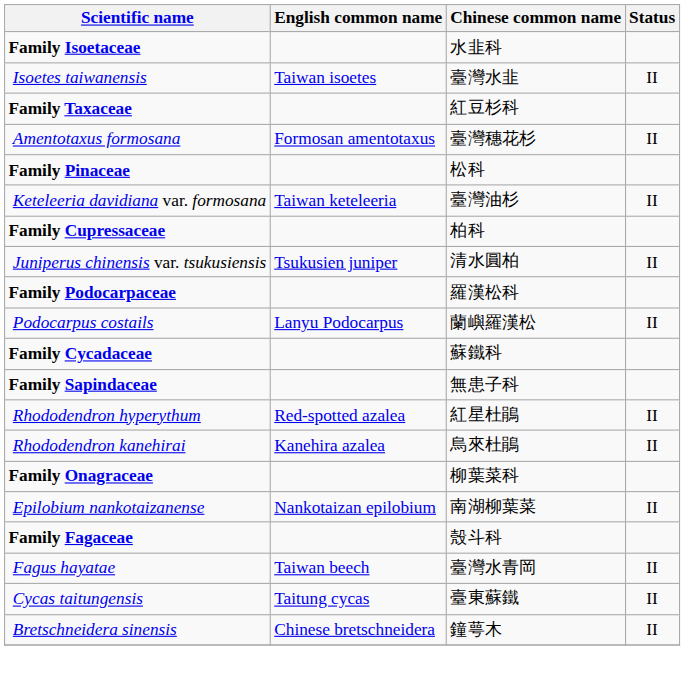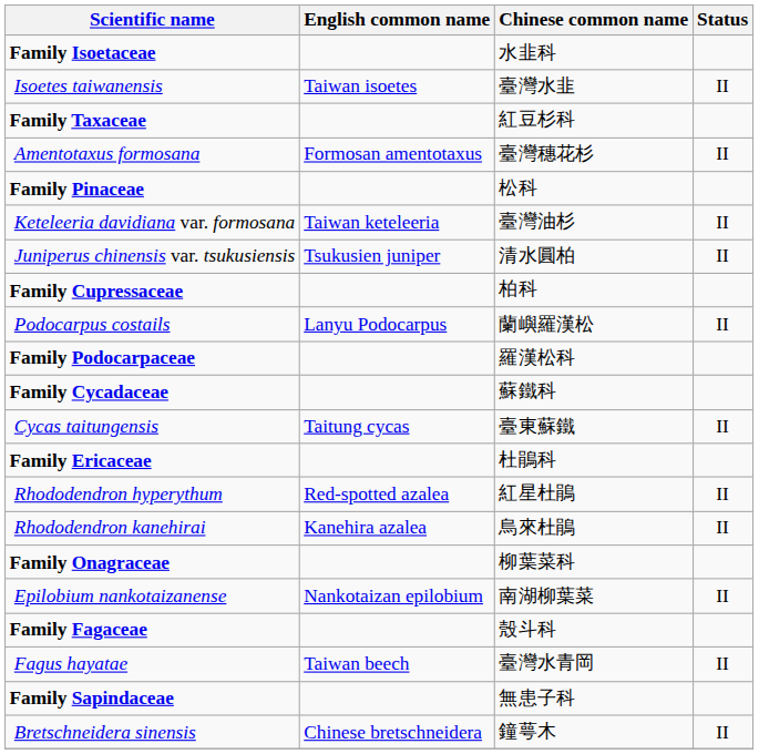 <table class="wikitable">
 <tr>
 <th><a href='#'>Scientific name</a></th>
 <th>English common name</th>
 <th>Chinese common name</th>
 <th>Status</th>
 </tr>
 <tr>
 <td><strong>Family <a href='#'>Isoetaceae</a></strong></td>
 <td></td>
 <td>水韭科</td>
 <td></td>
 </tr>
 <tr>
 <td> <em><a href='#'>Isoetes taiwanensis</a></em></td>
 <td><a href='#'>Taiwan isoetes</a></td>
 <td>臺灣水韭</td>
 <td align=center>II</td>
 </tr>
 <tr>
 <td><strong>Family <a href='#'>Taxaceae</a></strong></td>
 <td></td>
 <td>紅豆杉科</td>
 <td></td>
 </tr>
 <tr>
 <td> <em><a href='#'>Amentotaxus formosana</a></em></td>
 <td><a href='#'>Formosan amentotaxus</a></td>
 <td>臺灣穗花杉</td>
 <td align=center>II</td>
 </tr>
 <tr>
 <td><strong>Family <a href='#'>Pinaceae</a></strong></td>
 <td></td>
 <td>松科</td>
 <td></td>
 </tr>
 <tr>
 <td> <em><a href='#'>Keteleeria davidiana</a></em> var. <em>formosana</em></td>
 <td><a href='#'>Taiwan keteleeria</a></td>
 <td>臺灣油杉</td>
 <td align=center>II</td>
 </tr>
 <tr>
+<td> <em><a href='#'>Juniperus chinensis</a></em> var. <em>tsukusiensis</em></td>
+<td><a href='#'>Tsukusien juniper</a></td>
+<td>清水圓柏</td>
+<td align=center>II</td>
+</tr>
+<tr>
 <td><strong>Family <a href='#'>Cupressaceae</a></strong></td>
 <td></td>
 <td>柏科</td>
 <td></td>
 </tr>
 <tr>
-<td> <em><a href='#'>Juniperus chinensis</a></em> var. <em>tsukusiensis</em></td>
-<td><a href='#'>Tsukusien juniper</a></td>
-<td>清水圓柏</td>
+<td> <em><a href='#'>Podocarpus costails</a></em></td>
+<td><a href='#'>Lanyu Podocarpus</a></td>
+<td>蘭嶼羅漢松</td>
 <td align=center>II</td>
 </tr>
 <tr>
 <td><strong>Family <a href='#'>Podocarpaceae</a></strong></td>
 <td></td>
 <td>羅漢松科</td>
 <td></td>
 </tr>
 <tr>
-<td> <em><a href='#'>Podocarpus costails</a></em></td>
-<td><a href='#'>Lanyu Podocarpus</a></td>
-<td>蘭嶼羅漢松</td>
-<td align=center>II</td>
-</tr>
-<tr>
 <td><strong>Family <a href='#'>Cycadaceae</a></strong></td>
 <td></td>
 <td>蘇鐵科</td>
 <td></td>
 </tr>
 <tr>
-<td><strong>Family <a href='#'>Sapindaceae</a></strong></td>
+<td> <em><a href='#'>Cycas taitungensis</a></em></td>
+<td><a href='#'>Taitung cycas</a></td>
+<td>臺東蘇鐵</td>
+<td align=center>II</td>
+</tr>
+<tr>
+<td><strong>Family <a href='#'>Ericaceae</a></strong></td>
 <td></td>
-<td>無患子科</td>
+<td>杜鵑科</td>
 <td></td>
 </tr>
 <tr>
 <td> <em><a href='#'>Rhododendron hyperythum</a></em></td>
 <td><a href='#'>Red-spotted azalea</a></td>
 <td>紅星杜鵑</td>
 <td align=center>II</td>
 </tr>
 <tr>
 <td> <em><a href='#'>Rhododendron kanehirai</a></em></td>
 <td><a href='#'>Kanehira azalea</a></td>
 <td>烏來杜鵑</td>
 <td align=center>II</td>
 </tr>
 <tr>
 <td><strong>Family <a href='#'>Onagraceae</a></strong></td>
 <td></td>
 <td>柳葉菜科</td>
 <td></td>
 </tr>
 <tr>
 <td> <em><a href='#'>Epilobium nankotaizanense</a></em></td>
 <td><a href='#'>Nankotaizan epilobium</a></td>
 <td>南湖柳葉菜</td>
 <td align=center>II</td>
 </tr>
 <tr>
 <td><strong>Family <a href='#'>Fagaceae</a></strong></td>
 <td></td>
 <td>殼斗科</td>
 <td></td>
 </tr>
 <tr>
 <td> <em><a href='#'>Fagus hayatae</a></em></td>
 <td><a href='#'>Taiwan beech</a></td>
 <td>臺灣水青岡</td>
 <td align=center>II</td>
 </tr>
 <tr>
-<td> <em><a href='#'>Cycas taitungensis</a></em></td>
-<td><a href='#'>Taitung cycas</a></td>
-<td>臺東蘇鐵</td>
-<td align=center>II</td>
+<td><strong>Family <a href='#'>Sapindaceae</a></strong></td>
+<td></td>
+<td>無患子科</td>
+<td></td>
 </tr>
 <tr>
 <td> <em><a href='#'>Bretschneidera sinensis</a></em></td>
 <td><a href='#'>Chinese bretschneidera</a></td>
 <td>鐘萼木</td>
 <td align=center>II</td>
 </tr>
 <tr>
 </tr>
 </table>
